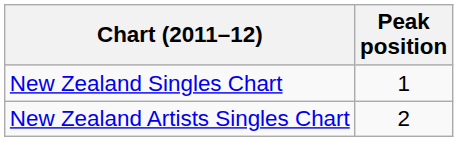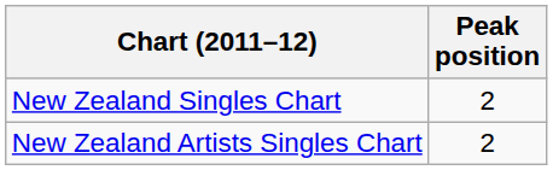 <table class="wikitable sortable">
 <tr>
 <th>Chart (2011–12)</th>
 <th>Peak<br>position</th>
 </tr>
 <tr>
 <td><a href='#'>New Zealand Singles Chart</a></td>
-<td align="center">1</td>
+<td align="center">2</td>
 </tr>
 <tr>
 <td><a href='#'>New Zealand Artists Singles Chart</a></td>
 <td align="center">2</td>
 </tr>
 </table>
